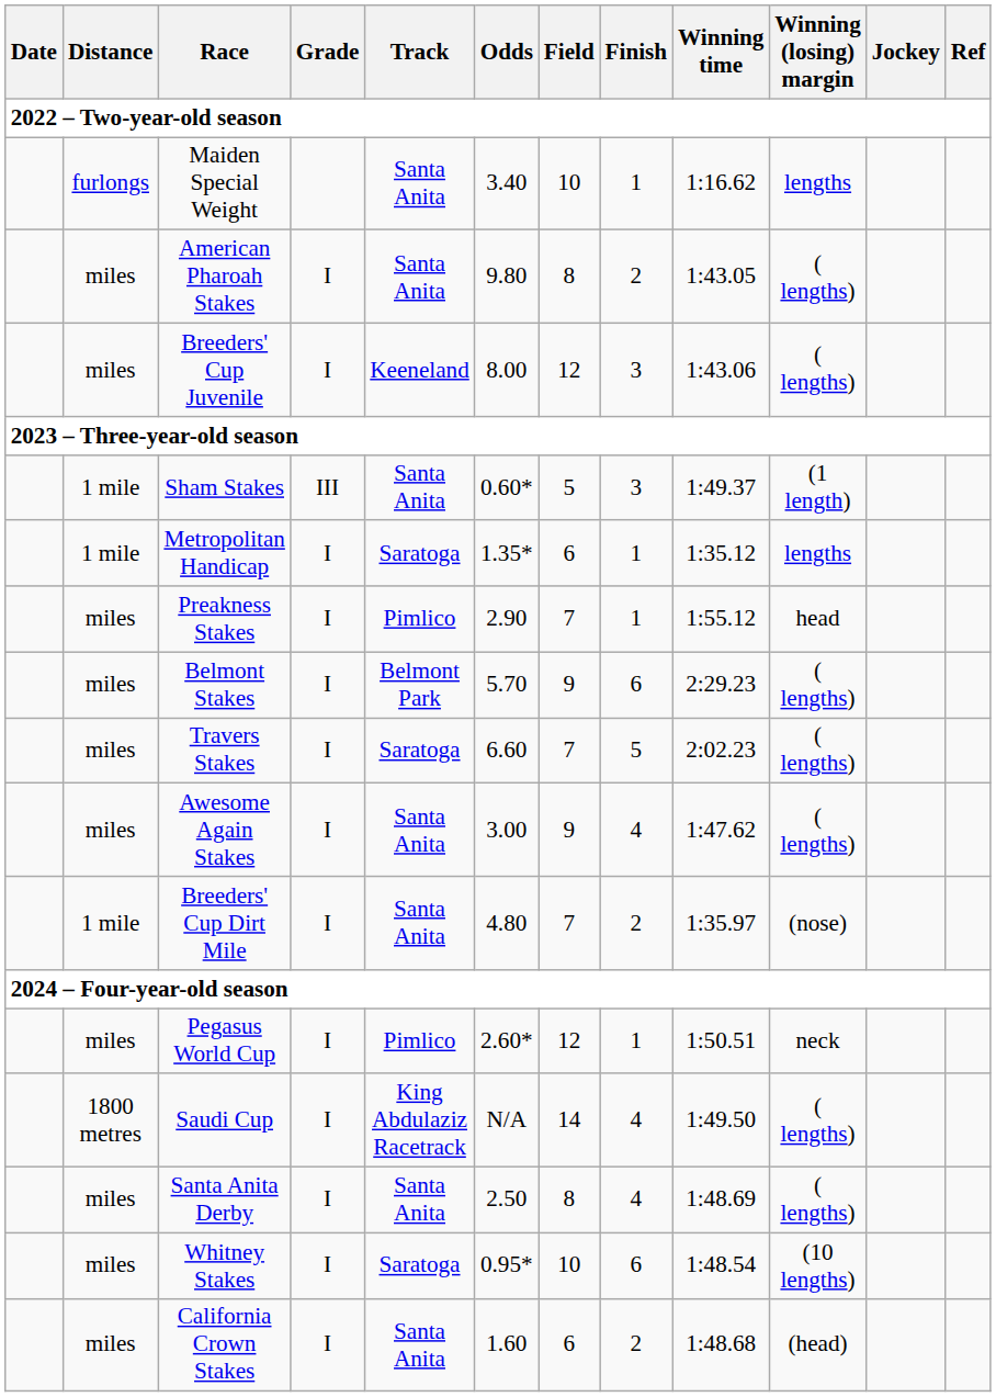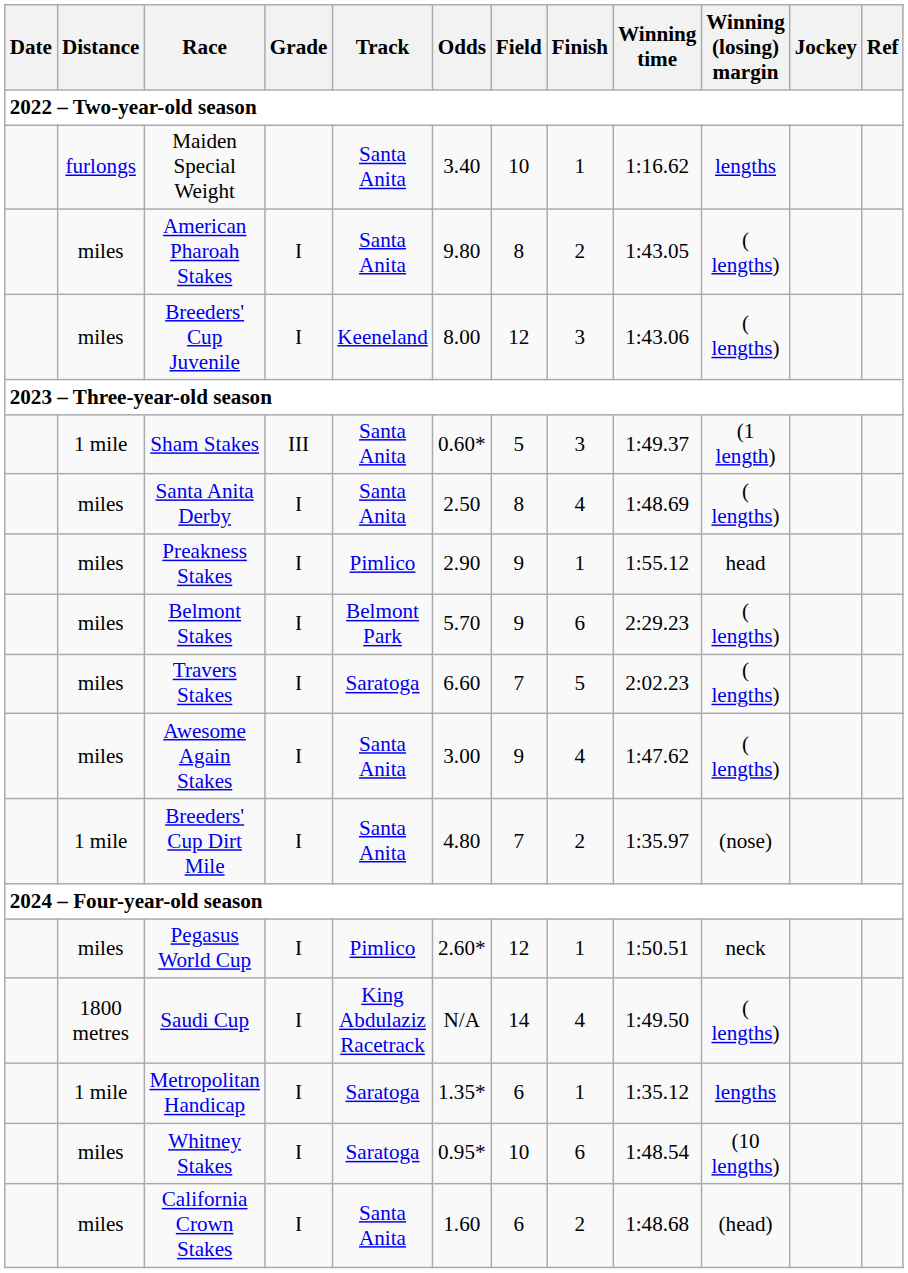 <table class = "wikitable sortable" style="text-align:center; width:94%; font-size:90%">
 <tr>
 <th scope="col">Date</th>
 <th scope="col">Distance</th>
 <th scope="col">Race</th>
 <th scope="col">Grade</th>
 <th scope="col">Track</th>
 <th scope="col">Odds</th>
 <th scope="col">Field</th>
 <th scope="col">Finish</th>
 <th scope="col">Winning<br>time</th>
 <th scope="col">Winning<br>(losing)<br>margin</th>
 <th scope="col">Jockey</th>
 <th scope="col" class="unsortable">Ref</th>
 </tr>
 <tr style="background-color:white">
 <td align="left" colspan=12><strong>2022 – Two-year-old season</strong></td>
 </tr>
 <tr>
 <td></td>
 <td>  <a href='#'>furlongs</a></td>
 <td>Maiden Special Weight</td>
 <td></td>
 <td><a href='#'>Santa Anita</a></td>
 <td>3.40</td>
 <td>10</td>
 <td>1</td>
 <td>1:16.62</td>
 <td> <a href='#'>lengths</a></td>
 <td></td>
 <td></td>
 </tr>
 <tr>
 <td></td>
 <td>  miles</td>
 <td><a href='#'>American Pharoah Stakes</a></td>
 <td> I</td>
 <td><a href='#'>Santa Anita</a></td>
 <td>9.80</td>
 <td>8</td>
 <td>2</td>
 <td>1:43.05</td>
 <td>( <a href='#'>lengths</a>)</td>
 <td></td>
 <td></td>
 </tr>
 <tr>
 <td></td>
 <td>  miles</td>
 <td><a href='#'>Breeders' Cup Juvenile</a></td>
 <td>I</td>
 <td><a href='#'>Keeneland</a></td>
 <td>8.00</td>
 <td>12</td>
 <td>3</td>
 <td>1:43.06</td>
 <td> ( <a href='#'>lengths</a>)</td>
 <td></td>
 <td></td>
 </tr>
 <tr style="background-color:white">
 <td align="left" colspan=12><strong>2023 – Three-year-old season</strong></td>
 </tr>
 <tr>
 <td></td>
 <td> 1 mile</td>
 <td><a href='#'>Sham Stakes</a></td>
 <td>III</td>
 <td><a href='#'>Santa Anita</a></td>
 <td>0.60*</td>
 <td>5</td>
 <td>3</td>
 <td>1:49.37</td>
 <td>  (1 <a href='#'>length</a>)</td>
 <td></td>
 <td></td>
 </tr>
 <tr>
 <td></td>
-<td> 1 mile</td>
-<td><a href='#'>Metropolitan Handicap</a></td>
+<td>  miles</td>
+<td><a href='#'>Santa Anita Derby</a></td>
 <td>I</td>
-<td><a href='#'>Saratoga</a></td>
-<td>1.35*</td>
-<td>6</td>
-<td>1</td>
-<td>1:35.12</td>
-<td>  <a href='#'>lengths</a></td>
+<td><a href='#'>Santa Anita</a></td>
+<td>2.50</td>
+<td>8</td>
+<td>4</td>
+<td>1:48.69</td>
+<td> ( <a href='#'>lengths</a>)</td>
 <td></td>
 <td></td>
 </tr>
 <tr>
 <td></td>
 <td>  miles</td>
 <td><a href='#'>Preakness Stakes</a></td>
 <td>I</td>
 <td><a href='#'>Pimlico</a></td>
 <td>2.90</td>
-<td>7</td>
+<td>9</td>
 <td>1</td>
 <td>1:55.12</td>
 <td>head</td>
 <td></td>
 <td></td>
 </tr>
 <tr>
 <td></td>
 <td>  miles</td>
 <td><a href='#'>Belmont Stakes</a></td>
 <td>I</td>
 <td><a href='#'>Belmont Park</a></td>
 <td>5.70</td>
 <td>9</td>
 <td>6</td>
 <td>2:29.23</td>
 <td>  ( <a href='#'>lengths</a>)</td>
 <td></td>
 <td></td>
 </tr>
 <tr>
 <td></td>
 <td>  miles</td>
 <td><a href='#'>Travers Stakes</a></td>
 <td>I</td>
 <td><a href='#'>Saratoga</a></td>
 <td>6.60</td>
 <td>7</td>
 <td>5</td>
 <td>2:02.23</td>
 <td>  ( <a href='#'>lengths</a>)</td>
 <td></td>
 <td></td>
 </tr>
 <tr>
 <td></td>
 <td>  miles</td>
 <td><a href='#'>Awesome Again Stakes</a></td>
 <td>I</td>
 <td><a href='#'>Santa Anita</a></td>
 <td>3.00</td>
 <td>9</td>
 <td>4</td>
 <td>1:47.62</td>
 <td>  ( <a href='#'>lengths</a>)</td>
 <td></td>
 <td></td>
 </tr>
 <tr>
 <td></td>
 <td> 1 mile</td>
 <td><a href='#'>Breeders' Cup Dirt Mile</a></td>
 <td>I</td>
 <td><a href='#'>Santa Anita</a></td>
 <td>4.80</td>
 <td>7</td>
 <td>2</td>
 <td>1:35.97</td>
 <td> (nose)</td>
 <td></td>
 <td></td>
 </tr>
 <tr style="background-color:white">
 <td align="left" colspan=12><strong>2024 – Four-year-old season</strong></td>
 </tr>
 <tr>
 <td></td>
 <td>  miles</td>
 <td><a href='#'>Pegasus World Cup</a></td>
 <td> I</td>
 <td><a href='#'>Pimlico</a></td>
 <td>2.60*</td>
 <td>12</td>
 <td>1</td>
 <td>1:50.51</td>
 <td> neck</td>
 <td></td>
 <td></td>
 </tr>
 <tr>
 <td></td>
 <td> 1800 metres</td>
 <td><a href='#'>Saudi Cup</a></td>
 <td> I</td>
 <td><a href='#'>King Abdulaziz Racetrack</a></td>
 <td> N/A</td>
 <td>14</td>
 <td>4</td>
 <td>1:49.50</td>
 <td>( <a href='#'>lengths</a>)</td>
 <td></td>
 <td></td>
 </tr>
 <tr>
 <td></td>
-<td>  miles</td>
-<td><a href='#'>Santa Anita Derby</a></td>
+<td> 1 mile</td>
+<td><a href='#'>Metropolitan Handicap</a></td>
 <td>I</td>
-<td><a href='#'>Santa Anita</a></td>
-<td>2.50</td>
-<td>8</td>
-<td>4</td>
-<td>1:48.69</td>
-<td> ( <a href='#'>lengths</a>)</td>
+<td><a href='#'>Saratoga</a></td>
+<td>1.35*</td>
+<td>6</td>
+<td>1</td>
+<td>1:35.12</td>
+<td>  <a href='#'>lengths</a></td>
 <td></td>
 <td></td>
 </tr>
 <tr>
 <td></td>
 <td>  miles</td>
 <td><a href='#'>Whitney Stakes</a></td>
 <td>I</td>
 <td><a href='#'>Saratoga</a></td>
 <td>0.95*</td>
 <td>10</td>
 <td>6</td>
 <td>1:48.54</td>
 <td>  (10 <a href='#'>lengths</a>)</td>
 <td></td>
 <td></td>
 </tr>
 <tr>
 <td></td>
 <td>  miles</td>
 <td><a href='#'>California Crown Stakes</a></td>
 <td>I</td>
 <td><a href='#'>Santa Anita</a></td>
 <td>1.60</td>
 <td>6</td>
 <td>2</td>
 <td>1:48.68</td>
 <td>  (head)</td>
 <td></td>
 <td></td>
 </tr>
 </table>
